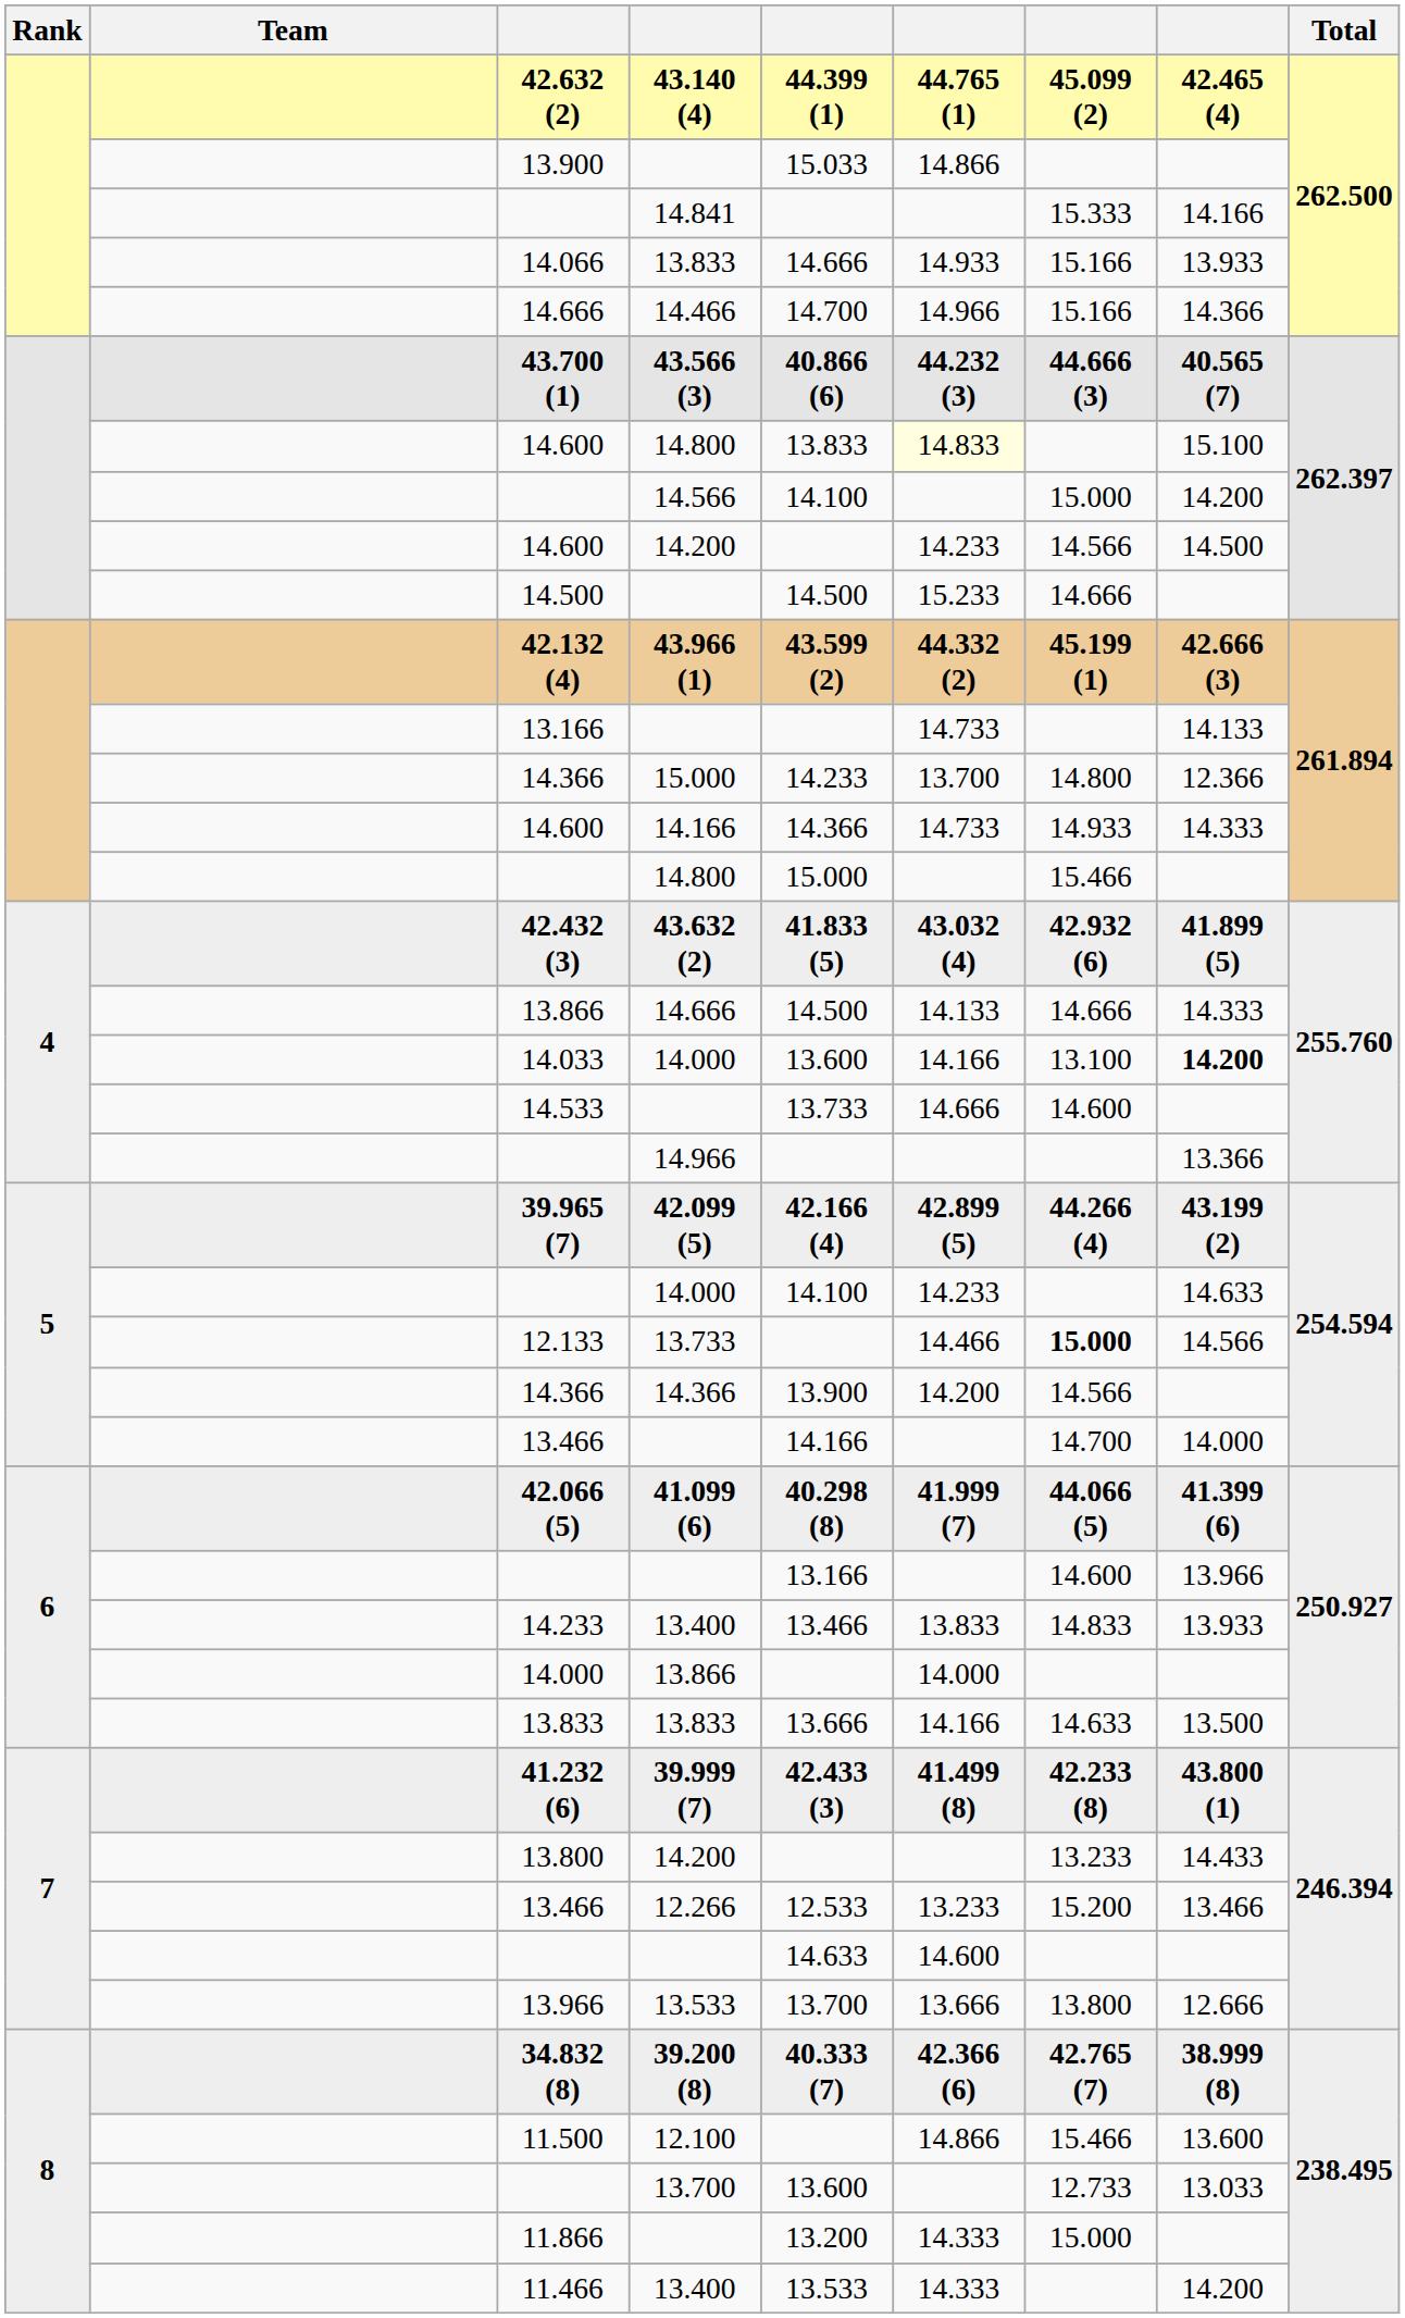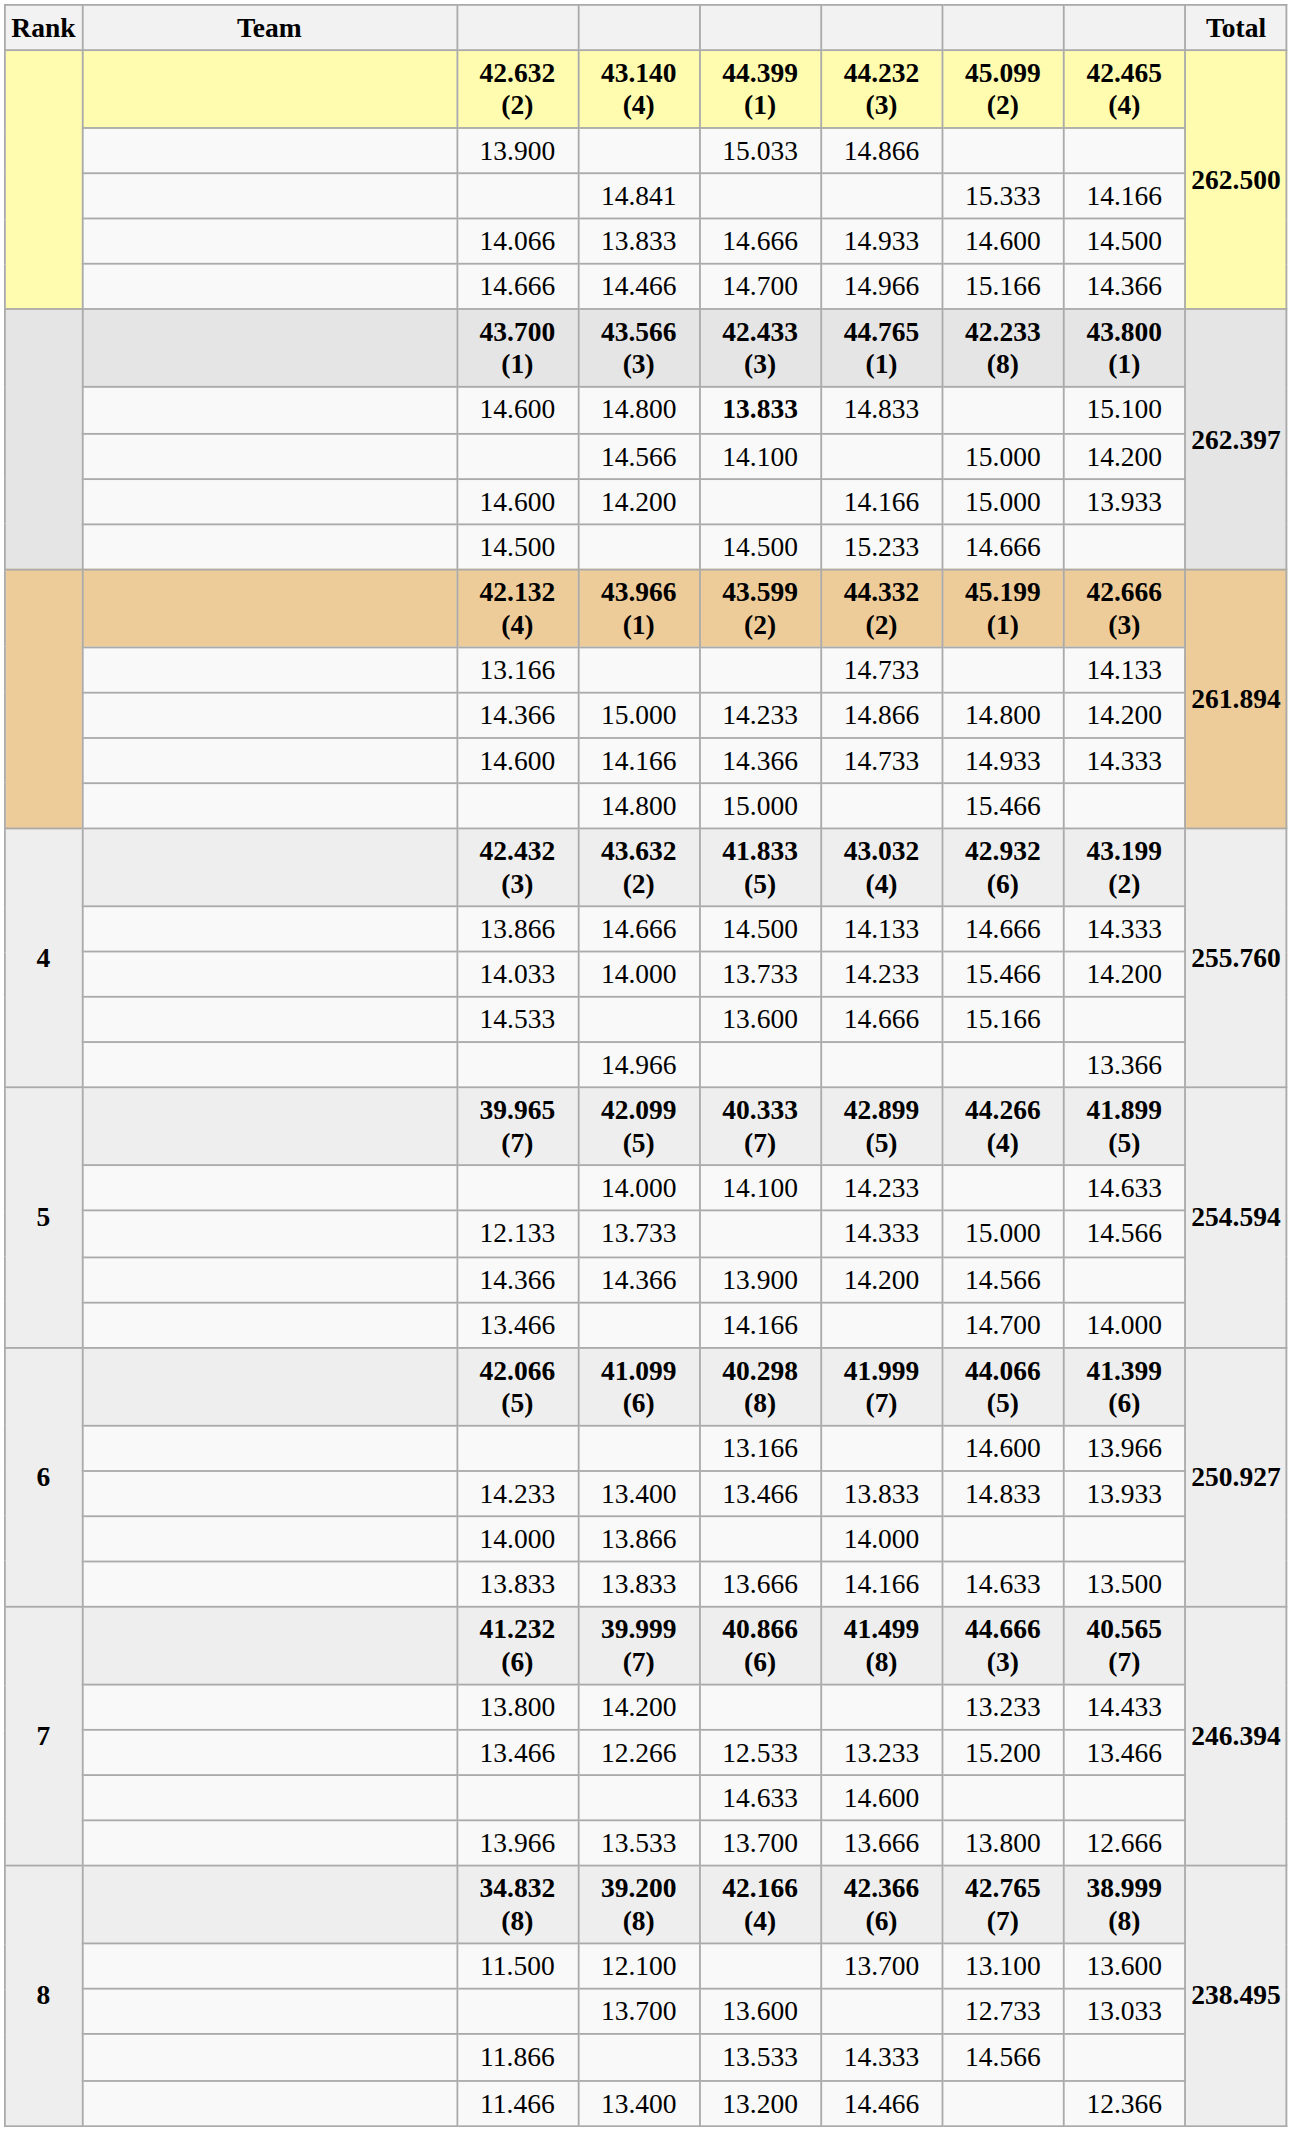 <table style="text-align:center; font-size:95%" class="wikitable sortable">
 <tr>
 <th scope="col" style="width:30px;">Rank</th>
 <th scope="col" style="width:200px;">Team</th>
 <th scope="col" style="width:60px;"></th>
 <th scope="col" style="width:60px;"></th>
 <th scope="col" style="width:60px;"></th>
 <th scope="col" style="width:60px;"></th>
 <th scope="col" style="width:60px;"></th>
 <th scope="col" style="width:60px;"></th>
 <th>Total</th>
 </tr>
 <tr style="background:#fffcaf;">
 <td rowspan=5><strong></strong></td>
 <td style="text-align:center;"><strong></strong></td>
 <td><strong>42.632 (2)</strong></td>
 <td><strong>43.140 (4)</strong></td>
 <td><strong>44.399 (1)</strong></td>
-<td><strong>44.765 (1)</strong></td>
+<td><strong>44.232 (3)</strong></td>
 <td><strong>45.099 (2)</strong></td>
 <td><strong>42.465 (4)</strong></td>
 <td rowspan=5><strong>262.500</strong></td>
 </tr>
 <tr>
 <td style="text-align:left;"></td>
 <td>13.900</td>
 <td></td>
 <td>15.033</td>
 <td>14.866</td>
 <td></td>
 <td></td>
 </tr>
 <tr>
 <td style="text-align:left;"></td>
 <td></td>
 <td>14.841</td>
 <td></td>
 <td></td>
 <td>15.333</td>
 <td>14.166</td>
 </tr>
 <tr>
 <td style="text-align:left;"></td>
 <td>14.066</td>
 <td>13.833</td>
 <td>14.666</td>
 <td>14.933</td>
-<td>15.166</td>
-<td>13.933</td>
+<td>14.600</td>
+<td>14.500</td>
 </tr>
 <tr>
 <td style="text-align:left;"></td>
 <td>14.666</td>
 <td>14.466</td>
 <td>14.700</td>
 <td>14.966</td>
 <td>15.166</td>
 <td>14.366</td>
 </tr>
 <tr style="background:#e5e5e5;">
 <td rowspan=5><strong></strong></td>
 <td style="text-align:center;"><strong></strong></td>
 <td><strong>43.700 (1)</strong></td>
 <td><strong>43.566 (3)</strong></td>
-<td><strong>40.866 (6)</strong></td>
-<td><strong>44.232 (3)</strong></td>
-<td><strong>44.666 (3)</strong></td>
-<td><strong>40.565 (7)</strong></td>
+<td><strong>42.433 (3)</strong></td>
+<td><strong>44.765 (1)</strong></td>
+<td><strong>42.233 (8)</strong></td>
+<td><strong>43.800 (1)</strong></td>
 <td rowspan=5><strong>262.397</strong></td>
 </tr>
 <tr>
 <td style="text-align:left;"></td>
 <td>14.600</td>
 <td>14.800</td>
-<td>13.833</td>
-<td style="background: lightyellow;">14.833</td>
+<td><strong>13.833</strong></td>
+<td>14.833</td>
 <td></td>
 <td>15.100</td>
 </tr>
 <tr>
 <td style="text-align:left;"></td>
 <td></td>
 <td>14.566</td>
 <td>14.100</td>
 <td></td>
 <td>15.000</td>
 <td>14.200</td>
 </tr>
 <tr>
 <td style="text-align:left;"></td>
 <td>14.600</td>
 <td>14.200</td>
 <td></td>
-<td>14.233</td>
-<td>14.566</td>
-<td>14.500</td>
+<td>14.166</td>
+<td>15.000</td>
+<td>13.933</td>
 </tr>
 <tr>
 <td style="text-align:left;"></td>
 <td>14.500</td>
 <td></td>
 <td>14.500</td>
 <td>15.233</td>
 <td>14.666</td>
 <td></td>
 </tr>
 <tr style="background:#ec9;">
 <td rowspan=5><strong></strong></td>
 <td style="text-align:center;"><strong></strong></td>
 <td><strong>42.132 (4)</strong></td>
 <td><strong>43.966 (1)</strong></td>
 <td><strong>43.599 (2)</strong></td>
 <td><strong>44.332 (2)</strong></td>
 <td><strong>45.199 (1)</strong></td>
 <td><strong>42.666 (3)</strong></td>
 <td rowspan=5><strong>261.894</strong></td>
 </tr>
 <tr>
 <td style="text-align:left;"></td>
 <td>13.166</td>
 <td></td>
 <td></td>
 <td>14.733</td>
 <td></td>
 <td>14.133</td>
 </tr>
 <tr>
 <td style="text-align:left;"></td>
 <td>14.366</td>
 <td>15.000</td>
 <td>14.233</td>
-<td>13.700</td>
+<td>14.866</td>
 <td>14.800</td>
-<td>12.366</td>
+<td>14.200</td>
 </tr>
 <tr>
 <td style="text-align:left;"></td>
 <td>14.600</td>
 <td>14.166</td>
 <td>14.366</td>
 <td>14.733</td>
 <td>14.933</td>
 <td>14.333</td>
 </tr>
 <tr>
 <td style="text-align:left;"></td>
 <td></td>
 <td>14.800</td>
 <td>15.000</td>
 <td></td>
 <td>15.466</td>
 <td></td>
 </tr>
 <tr style="background:#eee;">
 <td rowspan=5><strong>4</strong></td>
 <td style="text-align:center;"><strong></strong></td>
 <td><strong>42.432 (3)</strong></td>
 <td><strong>43.632 (2)</strong></td>
 <td><strong>41.833 (5)</strong></td>
 <td><strong>43.032 (4)</strong></td>
 <td><strong>42.932 (6)</strong></td>
-<td><strong>41.899 (5)</strong></td>
+<td><strong>43.199 (2)</strong></td>
 <td rowspan=5><strong>255.760</strong></td>
 </tr>
 <tr>
 <td style="text-align:left;"></td>
 <td>13.866</td>
 <td>14.666</td>
 <td>14.500</td>
 <td>14.133</td>
 <td>14.666</td>
 <td>14.333</td>
 </tr>
 <tr>
 <td style="text-align:left;"></td>
 <td>14.033</td>
 <td>14.000</td>
-<td>13.600</td>
-<td>14.166</td>
-<td>13.100</td>
-<td><strong>14.200</strong></td>
+<td>13.733</td>
+<td>14.233</td>
+<td>15.466</td>
+<td>14.200</td>
 </tr>
 <tr>
 <td style="text-align:left;"></td>
 <td>14.533</td>
 <td></td>
-<td>13.733</td>
+<td>13.600</td>
 <td>14.666</td>
-<td>14.600</td>
+<td>15.166</td>
 <td></td>
 </tr>
 <tr>
 <td style="text-align:left;"></td>
 <td></td>
 <td>14.966</td>
 <td></td>
 <td></td>
 <td></td>
 <td>13.366</td>
 </tr>
 <tr style="background:#eee;">
 <td rowspan=5><strong>5</strong></td>
 <td style="text-align:center;"><strong></strong></td>
 <td><strong>39.965 (7)</strong></td>
 <td><strong>42.099 (5)</strong></td>
-<td><strong>42.166 (4)</strong></td>
+<td><strong>40.333 (7)</strong></td>
 <td><strong>42.899 (5)</strong></td>
 <td><strong>44.266 (4)</strong></td>
-<td><strong>43.199 (2)</strong></td>
+<td><strong>41.899 (5)</strong></td>
 <td rowspan=5><strong>254.594</strong></td>
 </tr>
 <tr>
 <td style="text-align:left;"></td>
 <td></td>
 <td>14.000</td>
 <td>14.100</td>
 <td>14.233</td>
 <td></td>
 <td>14.633</td>
 </tr>
 <tr>
 <td style="text-align:left;"></td>
 <td>12.133</td>
 <td>13.733</td>
 <td></td>
-<td>14.466</td>
-<td><strong>15.000</strong></td>
+<td>14.333</td>
+<td>15.000</td>
 <td>14.566</td>
 </tr>
 <tr>
 <td style="text-align:left;"></td>
 <td>14.366</td>
 <td>14.366</td>
 <td>13.900</td>
 <td>14.200</td>
 <td>14.566</td>
 <td></td>
 </tr>
 <tr>
 <td style="text-align:left;"></td>
 <td>13.466</td>
 <td></td>
 <td>14.166</td>
 <td></td>
 <td>14.700</td>
 <td>14.000</td>
 </tr>
 <tr style="background:#eee;">
 <td rowspan=5><strong>6</strong></td>
 <td style="text-align:center;"><strong></strong></td>
 <td><strong>42.066 (5)</strong></td>
 <td><strong>41.099 (6)</strong></td>
 <td><strong>40.298 (8)</strong></td>
 <td><strong>41.999 (7)</strong></td>
 <td><strong>44.066 (5)</strong></td>
 <td><strong>41.399 (6)</strong></td>
 <td rowspan=5><strong>250.927</strong></td>
 </tr>
 <tr>
 <td style="text-align:left;"></td>
 <td></td>
 <td></td>
 <td>13.166</td>
 <td></td>
 <td>14.600</td>
 <td>13.966</td>
 </tr>
 <tr>
 <td style="text-align:left;"></td>
 <td>14.233</td>
 <td>13.400</td>
 <td>13.466</td>
 <td>13.833</td>
 <td>14.833</td>
 <td>13.933</td>
 </tr>
 <tr>
 <td style="text-align:left;"></td>
 <td>14.000</td>
 <td>13.866</td>
 <td></td>
 <td>14.000</td>
 <td></td>
 <td></td>
 </tr>
 <tr>
 <td style="text-align:left;"></td>
 <td>13.833</td>
 <td>13.833</td>
 <td>13.666</td>
 <td>14.166</td>
 <td>14.633</td>
 <td>13.500</td>
 </tr>
 <tr style="background:#eee;">
 <td rowspan=5><strong>7</strong></td>
 <td style="text-align:center;"><strong></strong></td>
 <td><strong>41.232 (6)</strong></td>
 <td><strong>39.999 (7)</strong></td>
-<td><strong>42.433 (3)</strong></td>
+<td><strong>40.866 (6)</strong></td>
 <td><strong>41.499 (8)</strong></td>
-<td><strong>42.233 (8)</strong></td>
-<td><strong>43.800 (1)</strong></td>
+<td><strong>44.666 (3)</strong></td>
+<td><strong>40.565 (7)</strong></td>
 <td rowspan=5><strong>246.394</strong></td>
 </tr>
 <tr>
 <td style="text-align:left;"></td>
 <td>13.800</td>
 <td>14.200</td>
 <td></td>
 <td></td>
 <td>13.233</td>
 <td>14.433</td>
 </tr>
 <tr>
 <td style="text-align:left;"></td>
 <td>13.466</td>
 <td>12.266</td>
 <td>12.533</td>
 <td>13.233</td>
 <td>15.200</td>
 <td>13.466</td>
 </tr>
 <tr>
 <td style="text-align:left;"></td>
 <td></td>
 <td></td>
 <td>14.633</td>
 <td>14.600</td>
 <td></td>
 <td></td>
 </tr>
 <tr>
 <td style="text-align:left;"></td>
 <td>13.966</td>
 <td>13.533</td>
 <td>13.700</td>
 <td>13.666</td>
 <td>13.800</td>
 <td>12.666</td>
 </tr>
 <tr style="background:#eee;">
 <td rowspan=5><strong>8</strong></td>
 <td style="text-align:center;"><strong></strong></td>
 <td><strong>34.832 (8)</strong></td>
 <td><strong>39.200 (8)</strong></td>
-<td><strong>40.333 (7)</strong></td>
+<td><strong>42.166 (4)</strong></td>
 <td><strong>42.366 (6)</strong></td>
 <td><strong>42.765 (7)</strong></td>
 <td><strong>38.999 (8)</strong></td>
 <td rowspan=5><strong>238.495</strong></td>
 </tr>
 <tr>
 <td style="text-align:left;"></td>
 <td>11.500</td>
 <td>12.100</td>
 <td></td>
-<td>14.866</td>
-<td>15.466</td>
+<td>13.700</td>
+<td>13.100</td>
 <td>13.600</td>
 </tr>
 <tr>
 <td style="text-align:left;"></td>
 <td></td>
 <td>13.700</td>
 <td>13.600</td>
 <td></td>
 <td>12.733</td>
 <td>13.033</td>
 </tr>
 <tr>
 <td style="text-align:left;"></td>
 <td>11.866</td>
 <td></td>
-<td>13.200</td>
+<td>13.533</td>
 <td>14.333</td>
-<td>15.000</td>
+<td>14.566</td>
 <td></td>
 </tr>
 <tr>
 <td style="text-align:left;"></td>
 <td>11.466</td>
 <td>13.400</td>
-<td>13.533</td>
-<td>14.333</td>
+<td>13.200</td>
+<td>14.466</td>
 <td></td>
-<td>14.200</td>
+<td>12.366</td>
 </tr>
 </table>
